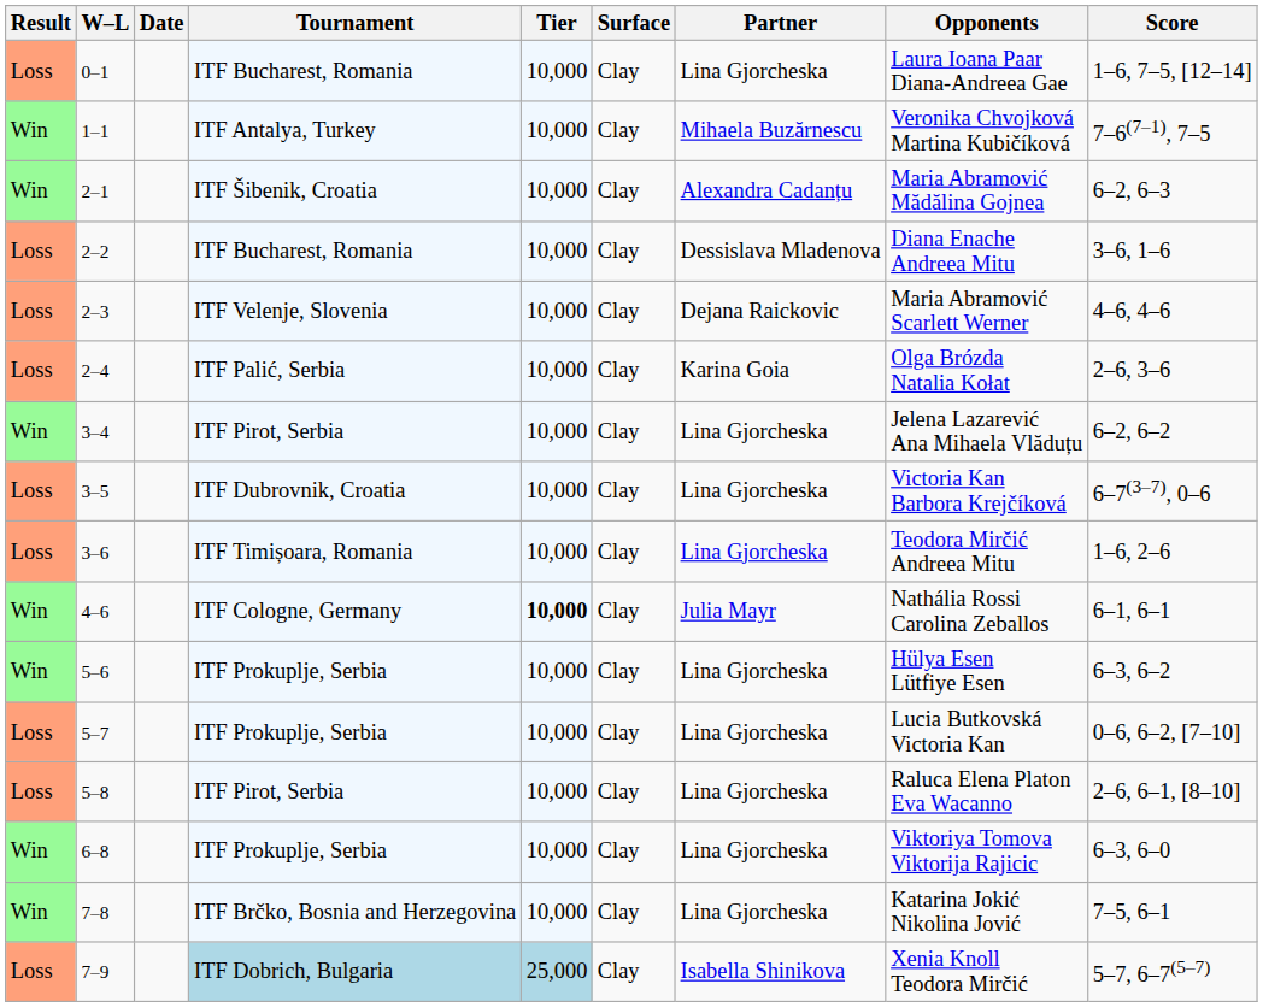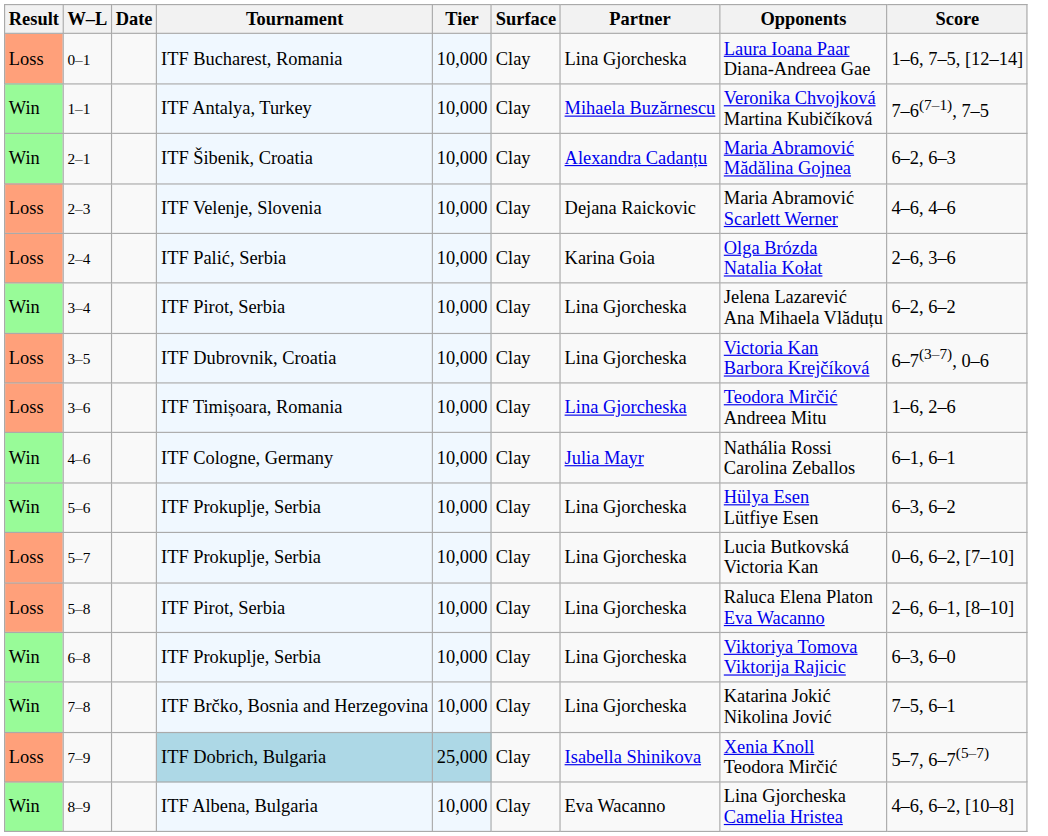 <table class="wikitable sortable">
 <tr>
 <th>Result</th>
 <th class="unsortable">W–L</th>
 <th>Date</th>
 <th>Tournament</th>
 <th>Tier</th>
 <th>Surface</th>
 <th>Partner</th>
 <th>Opponents</th>
 <th class="unsortable">Score</th>
 </tr>
 <tr>
 <td bgcolor="FFA07A">Loss</td>
 <td><small>0–1</small></td>
 <td></td>
 <td bgcolor="#f0f8ff">ITF Bucharest, Romania</td>
 <td bgcolor="#f0f8ff">10,000</td>
 <td>Clay</td>
 <td> Lina Gjorcheska</td>
 <td> <a href='#'>Laura Ioana Paar</a><br> Diana-Andreea Gae</td>
 <td>1–6, 7–5, [12–14]</td>
 </tr>
 <tr>
 <td bgcolor="98FB98">Win</td>
 <td><small>1–1</small></td>
 <td></td>
 <td bgcolor="#f0f8ff">ITF Antalya, Turkey</td>
 <td bgcolor="#f0f8ff">10,000</td>
 <td>Clay</td>
 <td> <a href='#'>Mihaela Buzărnescu</a></td>
 <td> <a href='#'>Veronika Chvojková</a><br> Martina Kubičíková</td>
 <td>7–6<sup>(7–1)</sup>, 7–5</td>
 </tr>
 <tr>
 <td bgcolor="98FB98">Win</td>
 <td><small>2–1</small></td>
 <td></td>
 <td bgcolor="#f0f8ff">ITF Šibenik, Croatia</td>
 <td bgcolor="#f0f8ff">10,000</td>
 <td>Clay</td>
 <td> <a href='#'>Alexandra Cadanțu</a></td>
 <td> <a href='#'>Maria Abramović</a><br> <a href='#'>Mădălina Gojnea</a></td>
 <td>6–2, 6–3</td>
-</tr>
-<tr>
-<td bgcolor="FFA07A">Loss</td>
-<td><small>2–2</small></td>
-<td></td>
-<td bgcolor="#f0f8ff">ITF Bucharest, Romania</td>
-<td bgcolor="#f0f8ff">10,000</td>
-<td>Clay</td>
-<td> Dessislava Mladenova</td>
-<td> <a href='#'>Diana Enache</a><br> <a href='#'>Andreea Mitu</a></td>
-<td>3–6, 1–6</td>
 </tr>
 <tr>
 <td bgcolor="FFA07A">Loss</td>
 <td><small>2–3</small></td>
 <td></td>
 <td bgcolor="#f0f8ff">ITF Velenje, Slovenia</td>
 <td bgcolor="#f0f8ff">10,000</td>
 <td>Clay</td>
 <td> Dejana Raickovic</td>
 <td> Maria Abramović<br> <a href='#'>Scarlett Werner</a></td>
 <td>4–6, 4–6</td>
 </tr>
 <tr>
 <td bgcolor="FFA07A">Loss</td>
 <td><small>2–4</small></td>
 <td></td>
 <td bgcolor="#f0f8ff">ITF Palić, Serbia</td>
 <td bgcolor="#f0f8ff">10,000</td>
 <td>Clay</td>
 <td> Karina Goia</td>
 <td> <a href='#'>Olga Brózda</a><br> <a href='#'>Natalia Kołat</a></td>
 <td>2–6, 3–6</td>
 </tr>
 <tr>
 <td bgcolor="98FB98">Win</td>
 <td><small>3–4</small></td>
 <td></td>
 <td bgcolor="#f0f8ff">ITF Pirot, Serbia</td>
 <td bgcolor="#f0f8ff">10,000</td>
 <td>Clay</td>
 <td> Lina Gjorcheska</td>
 <td> Jelena Lazarević<br> Ana Mihaela Vlăduțu</td>
 <td>6–2, 6–2</td>
 </tr>
 <tr>
 <td bgcolor="FFA07A">Loss</td>
 <td><small>3–5</small></td>
 <td></td>
 <td bgcolor="#f0f8ff">ITF Dubrovnik, Croatia</td>
 <td bgcolor="#f0f8ff">10,000</td>
 <td>Clay</td>
 <td> Lina Gjorcheska</td>
 <td> <a href='#'>Victoria Kan</a><br> <a href='#'>Barbora Krejčíková</a></td>
 <td>6–7<sup>(3–7)</sup>, 0–6</td>
 </tr>
 <tr>
 <td bgcolor="FFA07A">Loss</td>
 <td><small>3–6</small></td>
 <td></td>
 <td bgcolor="#f0f8ff">ITF Timișoara, Romania</td>
 <td bgcolor="#f0f8ff">10,000</td>
 <td>Clay</td>
 <td> <a href='#'>Lina Gjorcheska</a></td>
 <td> <a href='#'>Teodora Mirčić</a><br> Andreea Mitu</td>
 <td>1–6, 2–6</td>
 </tr>
 <tr>
 <td bgcolor="98FB98">Win</td>
 <td><small>4–6</small></td>
 <td></td>
 <td bgcolor="#f0f8ff">ITF Cologne, Germany</td>
-<td bgcolor="#f0f8ff"><strong>10,000</strong></td>
+<td bgcolor="#f0f8ff">10,000</td>
 <td>Clay</td>
 <td> <a href='#'>Julia Mayr</a></td>
 <td> Nathália Rossi<br> Carolina Zeballos</td>
 <td>6–1, 6–1</td>
 </tr>
 <tr>
 <td bgcolor="98FB98">Win</td>
 <td><small>5–6</small></td>
 <td></td>
 <td bgcolor="#f0f8ff">ITF Prokuplje, Serbia</td>
 <td bgcolor="#f0f8ff">10,000</td>
 <td>Clay</td>
 <td> Lina Gjorcheska</td>
 <td> <a href='#'>Hülya Esen</a><br> Lütfiye Esen</td>
 <td>6–3, 6–2</td>
 </tr>
 <tr>
 <td bgcolor="FFA07A">Loss</td>
 <td><small>5–7</small></td>
 <td></td>
 <td bgcolor="#f0f8ff">ITF Prokuplje, Serbia</td>
 <td bgcolor="#f0f8ff">10,000</td>
 <td>Clay</td>
 <td> Lina Gjorcheska</td>
 <td> Lucia Butkovská<br> Victoria Kan</td>
 <td>0–6, 6–2, [7–10]</td>
 </tr>
 <tr>
 <td bgcolor="FFA07A">Loss</td>
 <td><small>5–8</small></td>
 <td></td>
 <td bgcolor="#f0f8ff">ITF Pirot, Serbia</td>
 <td bgcolor="#f0f8ff">10,000</td>
 <td>Clay</td>
 <td> Lina Gjorcheska</td>
 <td> Raluca Elena Platon<br> <a href='#'>Eva Wacanno</a></td>
 <td>2–6, 6–1, [8–10]</td>
 </tr>
 <tr>
 <td bgcolor="98FB98">Win</td>
 <td><small>6–8</small></td>
 <td></td>
 <td bgcolor="#f0f8ff">ITF Prokuplje, Serbia</td>
 <td bgcolor="#f0f8ff">10,000</td>
 <td>Clay</td>
 <td> Lina Gjorcheska</td>
 <td> <a href='#'>Viktoriya Tomova</a><br> <a href='#'>Viktorija Rajicic</a></td>
 <td>6–3, 6–0</td>
 </tr>
 <tr>
 <td bgcolor="98FB98">Win</td>
 <td><small>7–8</small></td>
 <td></td>
 <td bgcolor="#f0f8ff">ITF Brčko, Bosnia and Herzegovina</td>
 <td bgcolor="#f0f8ff">10,000</td>
 <td>Clay</td>
 <td> Lina Gjorcheska</td>
 <td> Katarina Jokić<br> Nikolina Jović</td>
 <td>7–5, 6–1</td>
 </tr>
 <tr>
 <td style="background:#ffa07a;">Loss</td>
 <td><small>7–9</small></td>
 <td></td>
 <td style="background:lightblue;">ITF Dobrich, Bulgaria</td>
 <td style="background:lightblue;">25,000</td>
 <td>Clay</td>
 <td> <a href='#'>Isabella Shinikova</a></td>
 <td> <a href='#'>Xenia Knoll</a><br> Teodora Mirčić</td>
 <td>5–7, 6–7<sup>(5–7)</sup></td>
 </tr>
+<tr>
+<td bgcolor="98FB98">Win</td>
+<td><small>8–9</small></td>
+<td></td>
+<td bgcolor="#f0f8ff">ITF Albena, Bulgaria</td>
+<td bgcolor="#f0f8ff">10,000</td>
+<td>Clay</td>
+<td> Eva Wacanno</td>
+<td> Lina Gjorcheska<br> <a href='#'>Camelia Hristea</a></td>
+<td>4–6, 6–2, [10–8]</td>
+</tr>
 </table>
